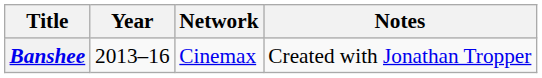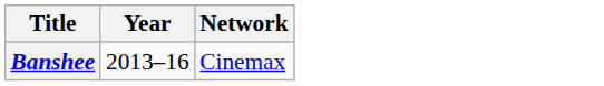 <table class="wikitable plainrowheaders sortable">
 <tr>
 <th scope="col">Title</th>
 <th scope="col">Year</th>
 <th scope="col">Network</th>
-<th scope="col" class="unsortable">Notes</th>
 </tr>
 <tr>
 <th scope="row"><em><a href='#'>Banshee</a></em></th>
 <td>2013–16</td>
 <td><a href='#'>Cinemax</a></td>
-<td>Created with <a href='#'>Jonathan Tropper</a></td>
 </tr>
 </table>
